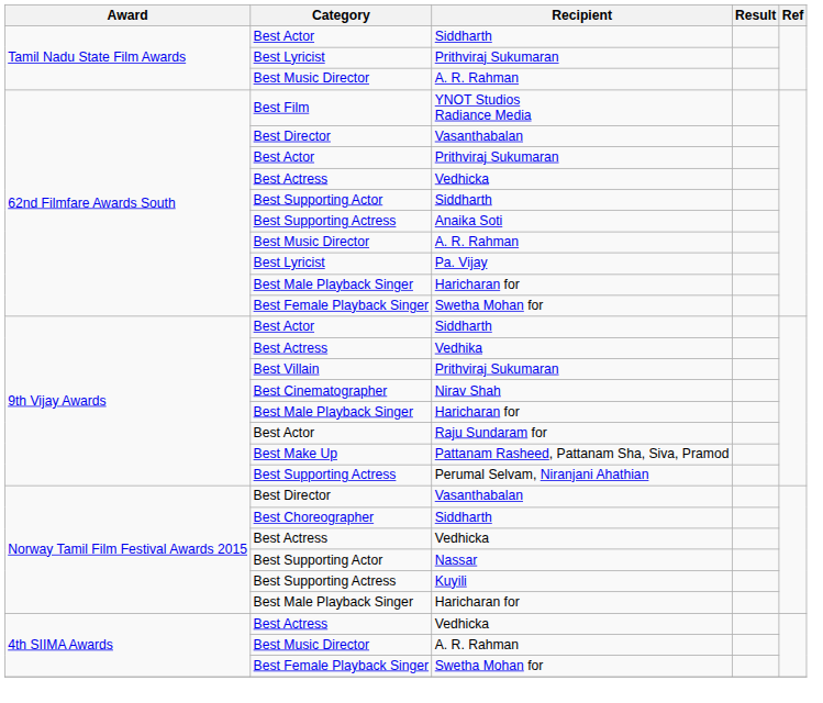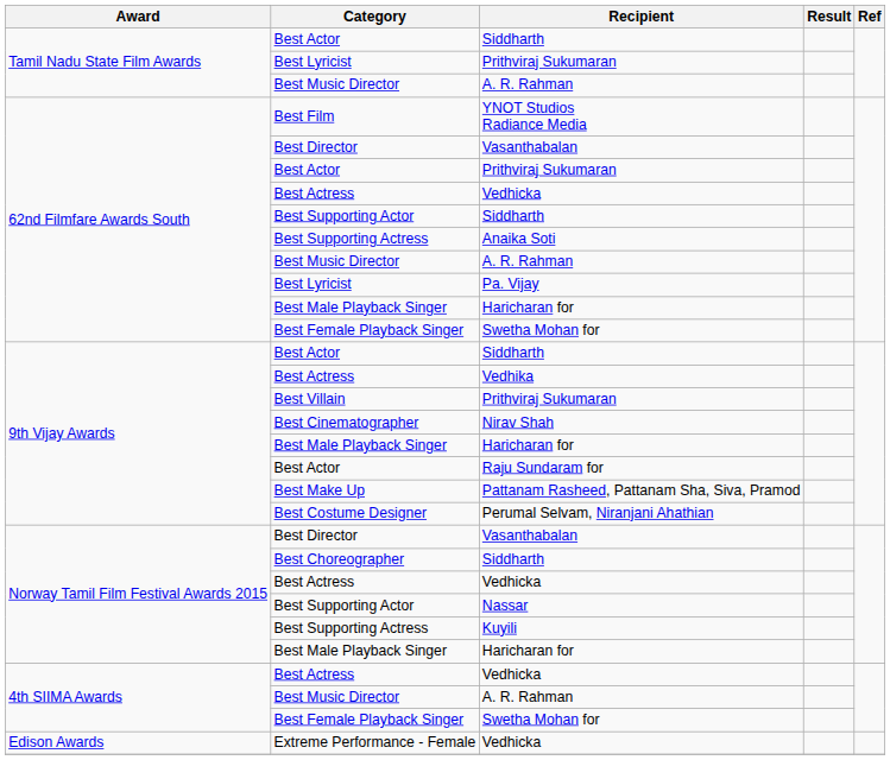 <table class="wikitable">
 <tr>
 <th>Award</th>
 <th>Category</th>
 <th>Recipient</th>
 <th>Result</th>
 <th>Ref</th>
 </tr>
 <tr>
 <td rowspan=3><a href='#'>Tamil Nadu State Film Awards</a></td>
 <td><a href='#'>Best Actor</a></td>
 <td><a href='#'>Siddharth</a></td>
 <td></td>
 <td rowspan=3></td>
 </tr>
 <tr>
 <td><a href='#'>Best Lyricist</a></td>
 <td><a href='#'>Prithviraj Sukumaran</a></td>
 <td></td>
 </tr>
 <tr>
 <td><a href='#'>Best Music Director</a></td>
 <td><a href='#'>A. R. Rahman</a></td>
 <td></td>
 </tr>
 <tr>
 <td rowspan=10><a href='#'>62nd Filmfare Awards South</a></td>
 <td><a href='#'>Best Film</a></td>
 <td><a href='#'>YNOT Studios</a><br><a href='#'>Radiance Media</a></td>
 <td></td>
 <td rowspan=10></td>
 </tr>
 <tr>
 <td><a href='#'>Best Director</a></td>
 <td><a href='#'>Vasanthabalan</a></td>
 <td></td>
 </tr>
 <tr>
 <td><a href='#'>Best Actor</a></td>
 <td><a href='#'>Prithviraj Sukumaran</a></td>
 <td></td>
 </tr>
 <tr>
 <td><a href='#'>Best Actress</a></td>
 <td><a href='#'>Vedhicka</a></td>
 <td></td>
 </tr>
 <tr>
 <td><a href='#'>Best Supporting Actor</a></td>
 <td><a href='#'>Siddharth</a></td>
 <td></td>
 </tr>
 <tr>
 <td><a href='#'>Best Supporting Actress</a></td>
 <td><a href='#'>Anaika Soti</a></td>
 <td></td>
 </tr>
 <tr>
 <td><a href='#'>Best Music Director</a></td>
 <td><a href='#'>A. R. Rahman</a></td>
 <td></td>
 </tr>
 <tr>
 <td><a href='#'>Best Lyricist</a></td>
 <td><a href='#'>Pa. Vijay</a></td>
 <td></td>
 </tr>
 <tr>
 <td><a href='#'>Best Male Playback Singer</a></td>
 <td><a href='#'>Haricharan</a> for </td>
 <td></td>
 </tr>
 <tr>
 <td><a href='#'>Best Female Playback Singer</a></td>
 <td><a href='#'>Swetha Mohan</a> for </td>
 <td></td>
 </tr>
 <tr>
 <td rowspan=8><a href='#'>9th Vijay Awards</a></td>
 <td><a href='#'>Best Actor</a></td>
 <td><a href='#'>Siddharth</a></td>
 <td></td>
 <td rowspan=8></td>
 </tr>
 <tr>
 <td><a href='#'>Best Actress</a></td>
 <td><a href='#'>Vedhika</a></td>
 <td></td>
 </tr>
 <tr>
 <td><a href='#'>Best Villain</a></td>
 <td><a href='#'>Prithviraj Sukumaran</a></td>
 <td></td>
 </tr>
 <tr>
 <td><a href='#'>Best Cinematographer</a></td>
 <td><a href='#'>Nirav Shah</a></td>
 <td></td>
 </tr>
 <tr>
 <td><a href='#'>Best Male Playback Singer</a></td>
 <td><a href='#'>Haricharan</a> for </td>
 <td></td>
 </tr>
 <tr>
 <td>Best Actor</td>
 <td><a href='#'>Raju Sundaram</a> for </td>
 <td></td>
 </tr>
 <tr>
 <td><a href='#'>Best Make Up</a></td>
 <td><a href='#'>Pattanam Rasheed</a>, Pattanam Sha, Siva, Pramod</td>
 <td></td>
 </tr>
 <tr>
-<td><a href='#'>Best Supporting Actress</a></td>
+<td><a href='#'>Best Costume Designer</a></td>
 <td>Perumal Selvam, <a href='#'>Niranjani Ahathian</a></td>
 <td></td>
 </tr>
 <tr>
 <td rowspan=6><a href='#'>Norway Tamil Film Festival Awards 2015</a></td>
 <td>Best Director</td>
 <td><a href='#'>Vasanthabalan</a></td>
 <td></td>
 <td rowspan=6></td>
 </tr>
 <tr>
 <td><a href='#'>Best Choreographer</a></td>
 <td><a href='#'>Siddharth</a> </td>
 <td></td>
 </tr>
 <tr>
 <td>Best Actress</td>
 <td>Vedhicka</td>
 <td></td>
 </tr>
 <tr>
 <td>Best Supporting Actor</td>
 <td><a href='#'>Nassar</a></td>
 <td></td>
 </tr>
 <tr>
 <td>Best Supporting Actress</td>
 <td><a href='#'>Kuyili</a></td>
 <td></td>
 </tr>
 <tr>
 <td>Best Male Playback Singer</td>
 <td>Haricharan for </td>
 <td></td>
 </tr>
 <tr>
 <td rowspan=3><a href='#'>4th SIIMA Awards</a></td>
 <td><a href='#'>Best Actress</a></td>
 <td>Vedhicka</td>
 <td></td>
 <td rowspan=3></td>
 </tr>
 <tr>
 <td><a href='#'>Best Music Director</a></td>
 <td>A. R. Rahman</td>
 <td></td>
 </tr>
 <tr>
 <td><a href='#'>Best Female Playback Singer</a></td>
 <td><a href='#'>Swetha Mohan</a> for </td>
 <td></td>
 </tr>
 <tr>
+<td><a href='#'>Edison Awards</a></td>
+<td>Extreme Performance - Female</td>
+<td>Vedhicka</td>
+<td></td>
+<td></td>
+</tr>
+<tr>
 </tr>
 </table>
